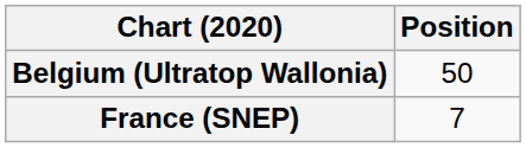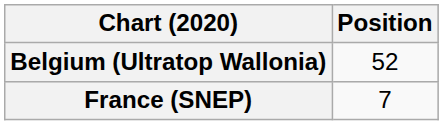 <table class="wikitable sortable plainrowheaders" style="text-align:center">
 <tr>
 <th scope="col">Chart (2020)</th>
 <th scope="col">Position</th>
 </tr>
 <tr>
 <th scope="row">Belgium (Ultratop Wallonia)</th>
-<td>50</td>
+<td>52</td>
 </tr>
 <tr>
 <th scope="row">France (SNEP)</th>
 <td>7</td>
 </tr>
 </table>
